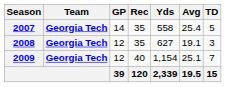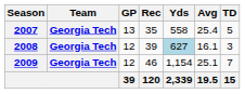 <table class="wikitable" style="text-align:center;">
 <tr>
 <th>Season</th>
 <th>Team</th>
 <th>GP</th>
 <th>Rec</th>
 <th>Yds</th>
 <th>Avg</th>
 <th>TD</th>
 </tr>
 <tr>
 <th><a href='#'>2007</a></th>
 <th><a href='#'>Georgia Tech</a></th>
-<td>14</td>
+<td>13</td>
 <td>35</td>
 <td>558</td>
 <td>25.4</td>
 <td>5</td>
 </tr>
 <tr>
 <th><a href='#'>2008</a></th>
 <th><a href='#'>Georgia Tech</a></th>
 <td>12</td>
-<td>35</td>
-<td>627</td>
-<td>19.1</td>
+<td>39</td>
+<td style="background: lightblue;">627</td>
+<td>16.1</td>
 <td>3</td>
 </tr>
 <tr>
 <th><a href='#'>2009</a></th>
 <th><a href='#'>Georgia Tech</a></th>
 <td>12</td>
-<td>40</td>
+<td>46</td>
 <td>1,154</td>
 <td>25.1</td>
 <td>7</td>
 </tr>
 <tr>
 <th colspan="2"></th>
 <th>39</th>
 <th>120</th>
 <th>2,339</th>
 <th>19.5</th>
 <th>15</th>
 </tr>
 </table>
